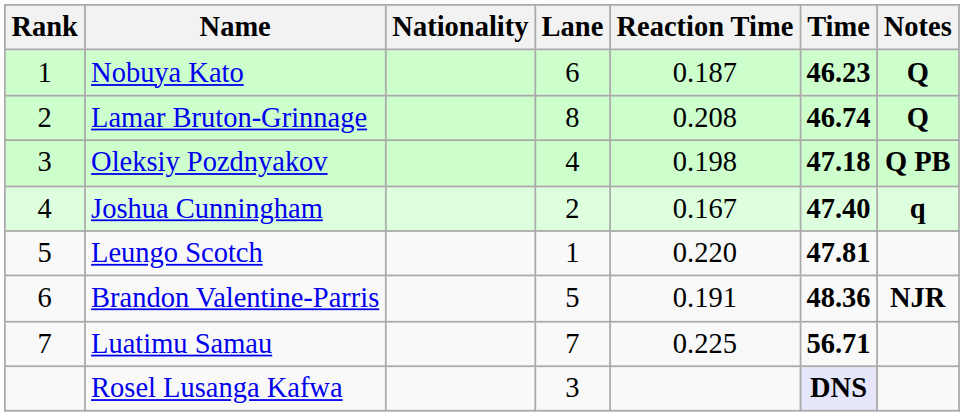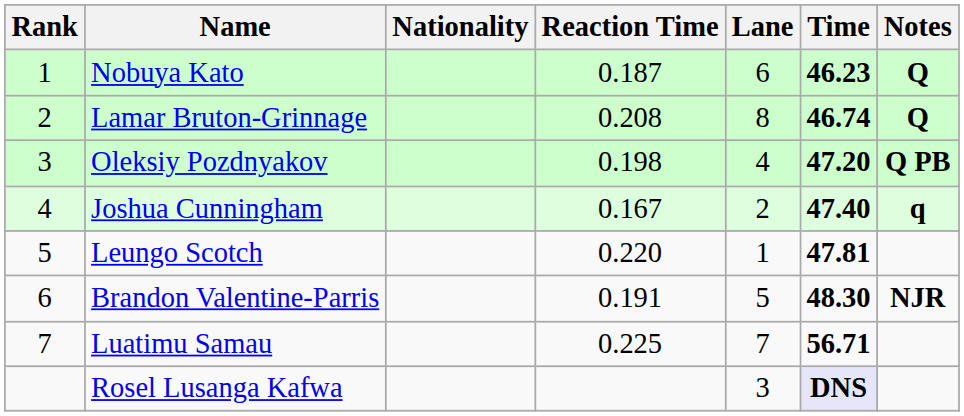 <table class="wikitable sortable" style="text-align:center">
 <tr>
 <th>Rank</th>
 <th>Name</th>
 <th>Nationality</th>
+<th>Reaction Time</th>
 <th>Lane</th>
-<th>Reaction Time</th>
 <th>Time</th>
 <th>Notes</th>
 </tr>
 <tr bgcolor=ccffcc>
 <td>1</td>
 <td align=left><a href='#'>Nobuya Kato</a></td>
 <td align=left></td>
+<td>0.187</td>
 <td>6</td>
-<td>0.187</td>
 <td><strong>46.23</strong></td>
 <td><strong>Q</strong></td>
 </tr>
 <tr bgcolor=ccffcc>
 <td>2</td>
 <td align=left><a href='#'>Lamar Bruton-Grinnage</a></td>
 <td align=left></td>
+<td>0.208</td>
 <td>8</td>
-<td>0.208</td>
 <td><strong>46.74</strong></td>
 <td><strong>Q</strong></td>
 </tr>
 <tr bgcolor=ccffcc>
 <td>3</td>
 <td align=left><a href='#'>Oleksiy Pozdnyakov</a></td>
 <td align=left></td>
+<td>0.198</td>
 <td>4</td>
-<td>0.198</td>
-<td><strong>47.18</strong></td>
+<td><strong>47.20</strong></td>
 <td><strong>Q PB</strong></td>
 </tr>
 <tr bgcolor=ddffdd>
 <td>4</td>
 <td align=left><a href='#'>Joshua Cunningham</a></td>
 <td align=left></td>
+<td>0.167</td>
 <td>2</td>
-<td>0.167</td>
 <td><strong>47.40</strong></td>
 <td><strong>q</strong></td>
 </tr>
 <tr>
 <td>5</td>
 <td align=left><a href='#'>Leungo Scotch</a></td>
 <td align=left></td>
+<td>0.220</td>
 <td>1</td>
-<td>0.220</td>
 <td><strong>47.81</strong></td>
 <td></td>
 </tr>
 <tr>
 <td>6</td>
 <td align=left><a href='#'>Brandon Valentine-Parris</a></td>
 <td align=left></td>
+<td>0.191</td>
 <td>5</td>
-<td>0.191</td>
-<td><strong>48.36</strong></td>
+<td><strong>48.30</strong></td>
 <td><strong>NJR</strong></td>
 </tr>
 <tr>
 <td>7</td>
 <td align=left><a href='#'>Luatimu Samau</a></td>
 <td align=left></td>
+<td>0.225</td>
 <td>7</td>
-<td>0.225</td>
 <td><strong>56.71</strong></td>
 <td></td>
 </tr>
 <tr>
 <td></td>
 <td align=left><a href='#'>Rosel Lusanga Kafwa</a></td>
 <td align=left></td>
+<td></td>
 <td>3</td>
-<td></td>
 <td style="background: lavender;"><strong>DNS</strong></td>
 <td></td>
 </tr>
 </table>
